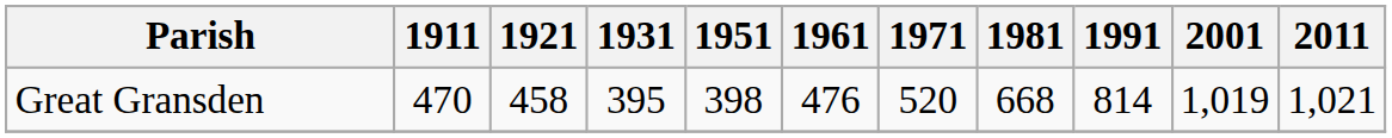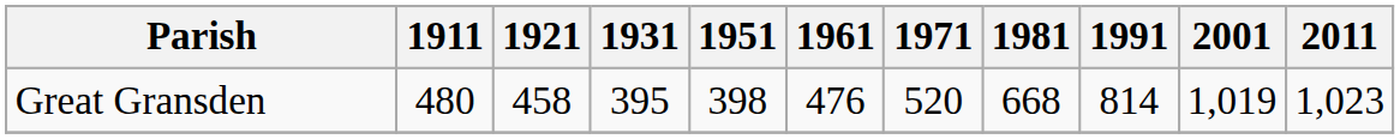 <table class="wikitable" style="text-align:center;">
 <tr>
 <th width="150">Parish<br></th>
 <th width="30">1911<br></th>
 <th width="30">1921<br></th>
 <th width="30">1931<br></th>
 <th width="30">1951<br></th>
 <th width="30">1961<br></th>
 <th width="30">1971<br></th>
 <th width="30">1981<br></th>
 <th width="30">1991<br></th>
 <th width="30">2001<br></th>
 <th width="30">2011 <br></th>
 </tr>
 <tr>
 <td align=left>Great Gransden</td>
-<td align="center">470</td>
+<td align="center">480</td>
 <td align="center">458</td>
 <td align="center">395</td>
 <td align="center">398</td>
 <td align="center">476</td>
 <td align="center">520</td>
 <td align="center">668</td>
 <td align="center">814</td>
 <td align="center">1,019</td>
-<td align="center">1,021</td>
+<td align="center">1,023</td>
 </tr>
 <tr>
 </tr>
 </table>
